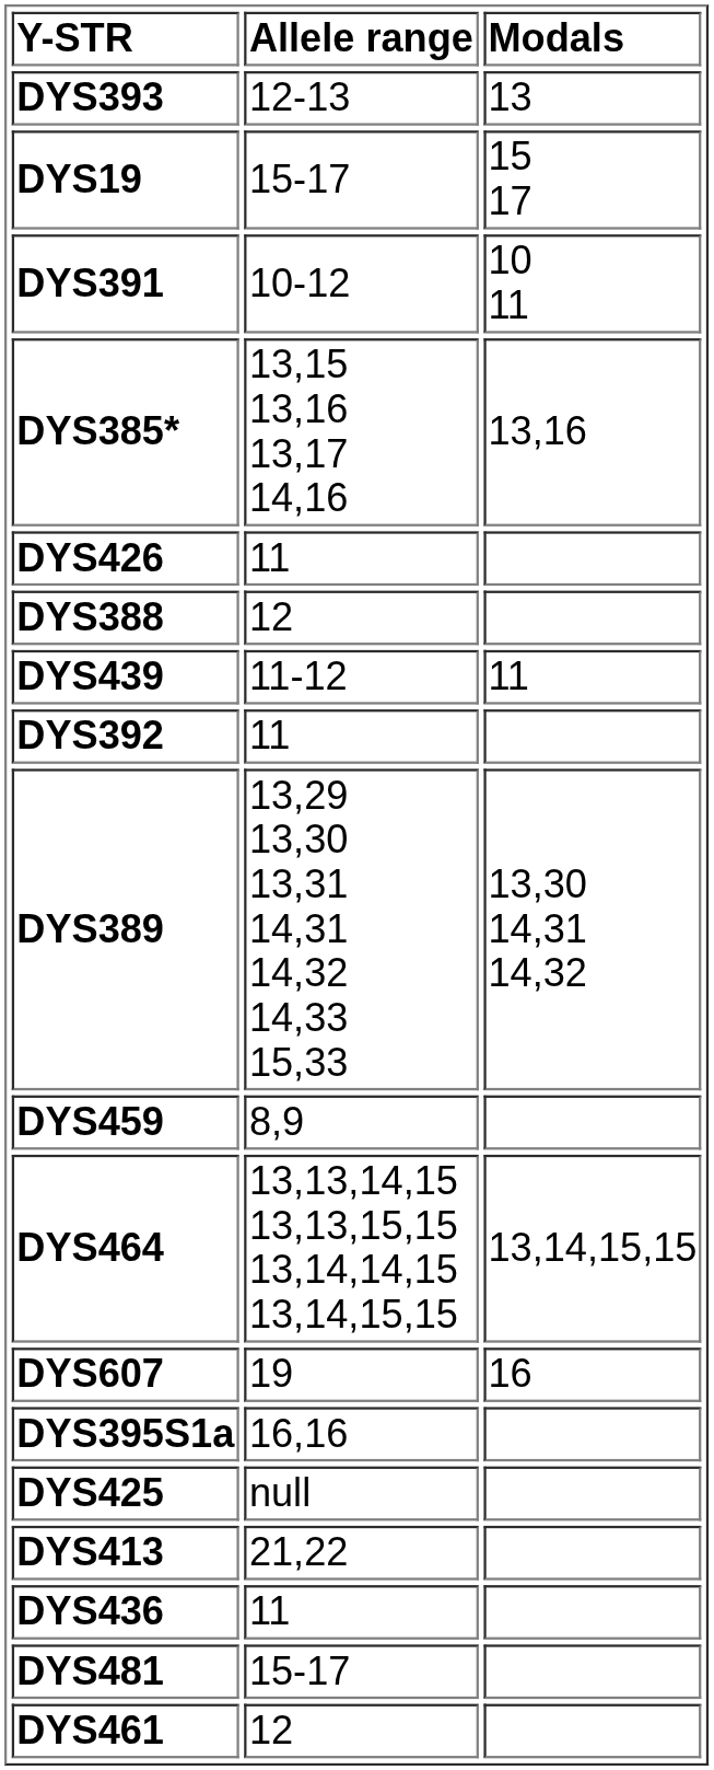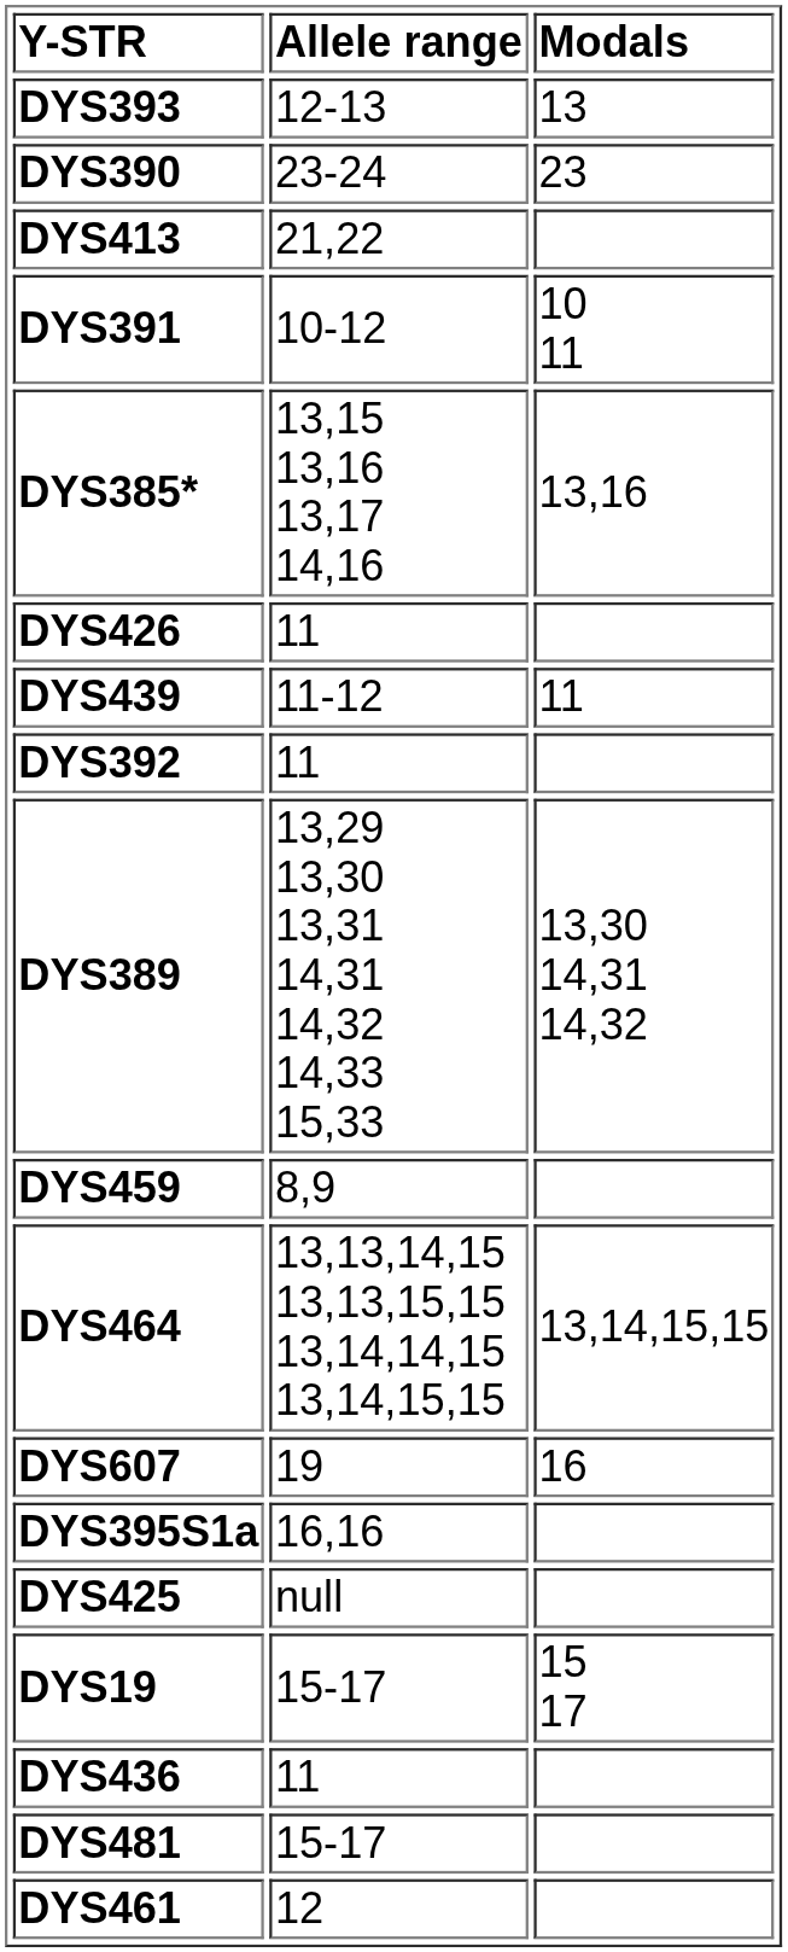 <table border="1" style="text-align:left">
 <tr>
 <th>Y-STR</th>
 <th>Allele range</th>
 <th>Modals</th>
 </tr>
 <tr>
 <th>DYS393</th>
 <td>12-13</td>
 <td>13</td>
 </tr>
 <tr>
-<th>DYS19</th>
-<td>15-17</td>
-<td>15<br>17</td>
+<th>DYS390</th>
+<td>23-24</td>
+<td>23</td>
+</tr>
+<tr>
+<th>DYS413</th>
+<td>21,22</td>
+<td></td>
 </tr>
 <tr>
 <th>DYS391</th>
 <td>10-12</td>
 <td>10<br>11</td>
 </tr>
 <tr>
 <th>DYS385*</th>
 <td>13,15<br>13,16<br>13,17<br>14,16</td>
 <td>13,16</td>
 </tr>
 <tr>
 <th>DYS426</th>
 <td>11</td>
-<td></td>
-</tr>
-<tr>
-<th>DYS388</th>
-<td>12</td>
 <td></td>
 </tr>
 <tr>
 <th>DYS439</th>
 <td>11-12</td>
 <td>11</td>
 </tr>
 <tr>
 <th>DYS392</th>
 <td>11</td>
 <td></td>
 </tr>
 <tr>
 <th>DYS389</th>
 <td>13,29<br>13,30<br>13,31<br>14,31<br>14,32<br>14,33<br>15,33</td>
 <td>13,30<br>14,31<br>14,32</td>
 </tr>
 <tr>
 <th>DYS459</th>
 <td>8,9</td>
 <td></td>
 </tr>
 <tr>
 <th>DYS464</th>
 <td>13,13,14,15<br>13,13,15,15<br>13,14,14,15<br>13,14,15,15</td>
 <td>13,14,15,15</td>
 </tr>
 <tr>
 <th>DYS607</th>
 <td>19</td>
 <td>16</td>
 </tr>
 <tr>
 <th>DYS395S1a</th>
 <td>16,16</td>
 <td></td>
 </tr>
 <tr>
 <th>DYS425</th>
 <td>null</td>
 <td></td>
 </tr>
 <tr>
-<th>DYS413</th>
-<td>21,22</td>
-<td></td>
+<th>DYS19</th>
+<td>15-17</td>
+<td>15<br>17</td>
 </tr>
 <tr>
 <th>DYS436</th>
 <td>11</td>
 <td></td>
 </tr>
 <tr>
 <th>DYS481</th>
 <td>15-17</td>
 <td></td>
 </tr>
 <tr>
 <th>DYS461</th>
 <td>12</td>
 <td></td>
 </tr>
 </table>
